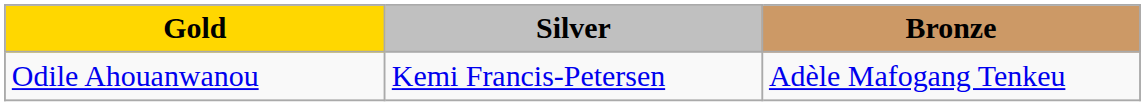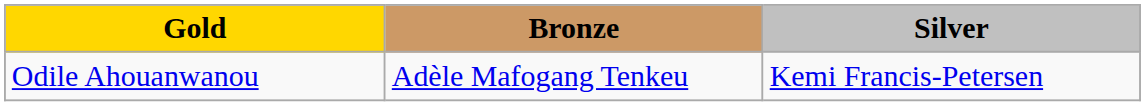 <table class="wikitable" style="text-align:left">
 <tr align="center">
 <td width=200 bgcolor=gold><strong>Gold</strong></td>
+<td width=200 bgcolor=CC9966><strong>Bronze</strong></td>
 <td width=200 bgcolor=silver><strong>Silver</strong></td>
-<td width=200 bgcolor=CC9966><strong>Bronze</strong></td>
 </tr>
 <tr>
 <td><a href='#'>Odile Ahouanwanou</a><br></td>
+<td><a href='#'>Adèle Mafogang Tenkeu</a><br></td>
 <td><a href='#'>Kemi Francis-Petersen</a><br></td>
-<td><a href='#'>Adèle Mafogang Tenkeu</a><br></td>
 </tr>
 </table>
